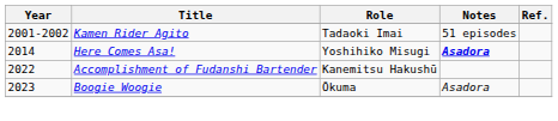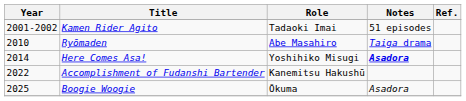 <table class="wikitable sortable">
 <tr>
 <th>Year</th>
 <th>Title</th>
 <th>Role</th>
 <th class="unsortable">Notes</th>
 <th class="unsortable">Ref.</th>
 </tr>
 <tr>
 </tr>
 <tr>
 <td>2001-2002</td>
 <td><em><a href='#'>Kamen Rider Agito</a></em></td>
 <td>Tadaoki Imai</td>
 <td>51 episodes</td>
 <td></td>
 </tr>
 <tr>
+<td>2010</td>
+<td><em><a href='#'>Ryōmaden</a></em></td>
+<td><a href='#'>Abe Masahiro</a></td>
+<td><a href='#'><em>Taiga</em> drama</a></td>
+<td></td>
+</tr>
+<tr>
 <td>2014</td>
 <td><em><a href='#'>Here Comes Asa!</a></em></td>
 <td>Yoshihiko Misugi</td>
 <td><strong><em><a href='#'>Asadora</a></em></strong></td>
 <td></td>
 </tr>
 <tr>
 <td>2022</td>
 <td><em><a href='#'>Accomplishment of Fudanshi Bartender</a></em></td>
 <td>Kanemitsu Hakushū</td>
 <td></td>
 <td></td>
 </tr>
 <tr>
-<td>2023</td>
+<td>2025</td>
 <td><em><a href='#'>Boogie Woogie</a></em></td>
 <td>Ōkuma</td>
 <td><em>Asadora</em></td>
 <td></td>
 </tr>
 <tr>
 </tr>
 </table>
